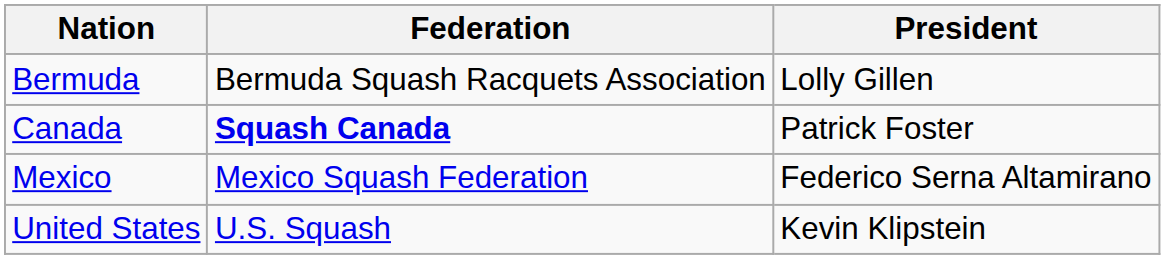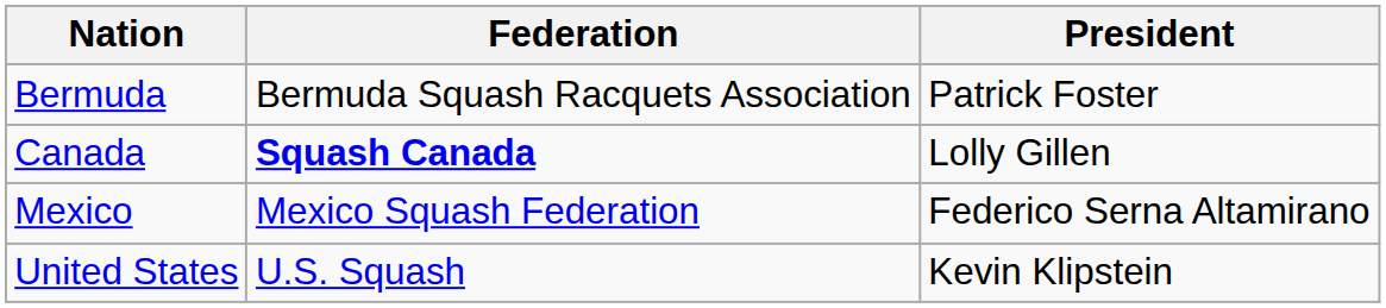 <table class="wikitable">
 <tr>
 <th>Nation</th>
 <th>Federation</th>
 <th>President</th>
 </tr>
 <tr>
 <td> <a href='#'>Bermuda</a></td>
 <td>Bermuda Squash Racquets Association</td>
-<td>Lolly Gillen</td>
+<td>Patrick Foster</td>
 </tr>
 <tr>
 <td> <a href='#'>Canada</a></td>
 <td><strong><a href='#'>Squash Canada</a></strong></td>
-<td>Patrick Foster</td>
+<td>Lolly Gillen</td>
 </tr>
 <tr>
 <td> <a href='#'>Mexico</a></td>
 <td><a href='#'>Mexico Squash Federation</a></td>
 <td>Federico Serna Altamirano</td>
 </tr>
 <tr>
 <td> <a href='#'>United States</a></td>
 <td><a href='#'>U.S. Squash</a></td>
 <td>Kevin Klipstein</td>
 </tr>
 </table>
